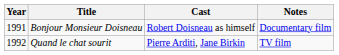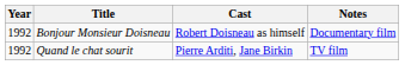 <table class="wikitable sortable">
 <tr>
 <th>Year</th>
 <th>Title</th>
 <th>Cast</th>
 <th class="unsortable">Notes</th>
 </tr>
 <tr>
-<td>1991</td>
+<td>1992</td>
 <td><em>Bonjour Monsieur Doisneau</em></td>
 <td><a href='#'>Robert Doisneau</a> as himself</td>
 <td><a href='#'>Documentary film</a></td>
 </tr>
 <tr>
 <td>1992</td>
 <td><em>Quand le chat sourit</em></td>
 <td><a href='#'>Pierre Arditi</a>, <a href='#'>Jane Birkin</a></td>
 <td><a href='#'>TV film</a></td>
 </tr>
 </table>
